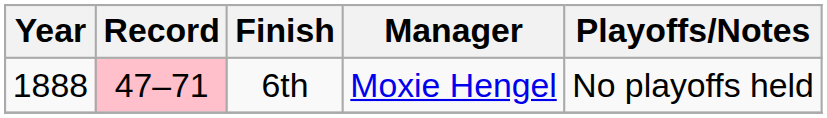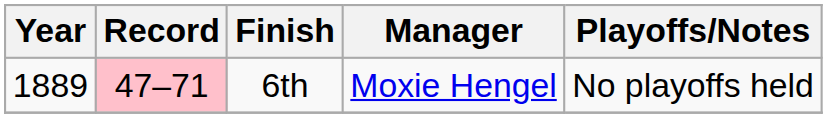 <table class="wikitable" style="text-align:center">
 <tr>
 <th>Year</th>
 <th>Record</th>
 <th>Finish</th>
 <th>Manager</th>
 <th>Playoffs/Notes</th>
 </tr>
 <tr>
-<td>1888</td>
+<td>1889</td>
 <td style="background: pink;">47–71</td>
 <td>6th</td>
 <td><a href='#'>Moxie Hengel</a></td>
 <td>No playoffs held</td>
 </tr>
 <tr>
 </tr>
 </table>
